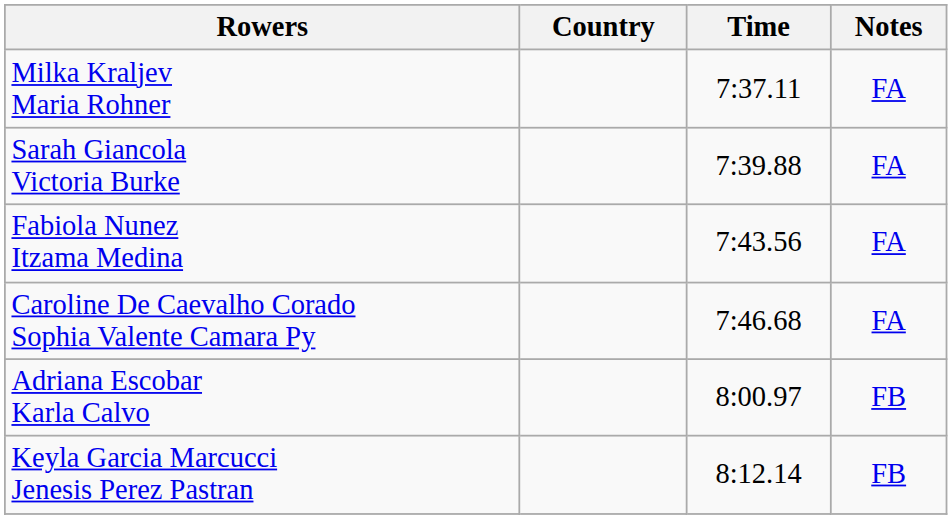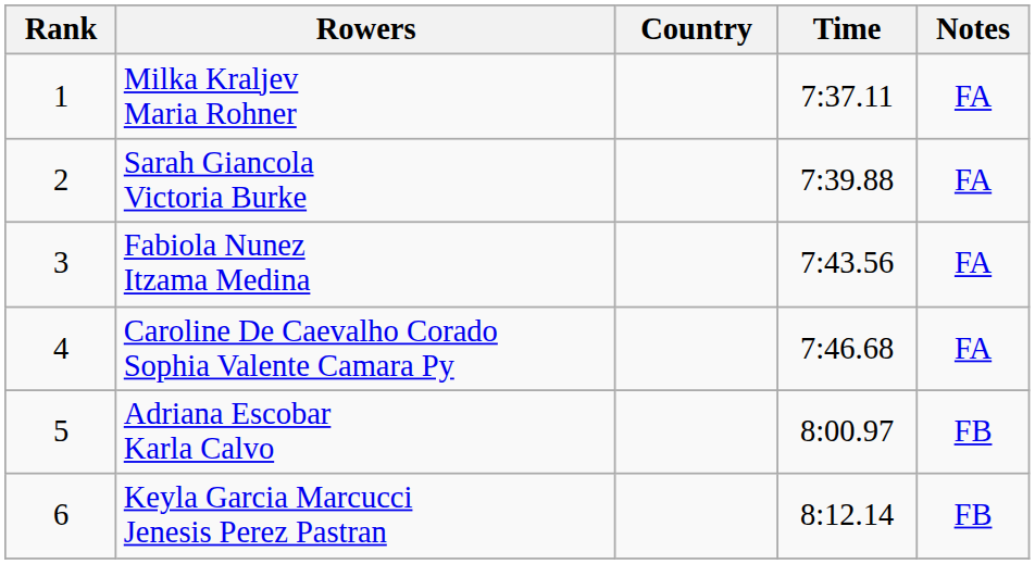 <table class="wikitable" width=60% style="text-align:center">
 <tr>
+<th>Rank</th>
 <th>Rowers</th>
 <th>Country</th>
 <th>Time</th>
 <th>Notes</th>
 </tr>
 <tr>
+<td>1</td>
 <td align=left><a href='#'>Milka Kraljev</a><br><a href='#'>Maria Rohner</a></td>
 <td align=left></td>
 <td>7:37.11</td>
 <td><a href='#'>FA</a></td>
 </tr>
 <tr>
+<td>2</td>
 <td align=left><a href='#'>Sarah Giancola</a><br><a href='#'>Victoria Burke</a></td>
 <td align=left></td>
 <td>7:39.88</td>
 <td><a href='#'>FA</a></td>
 </tr>
 <tr>
+<td>3</td>
 <td align=left><a href='#'>Fabiola Nunez</a><br><a href='#'>Itzama Medina</a></td>
 <td align=left></td>
 <td>7:43.56</td>
 <td><a href='#'>FA</a></td>
 </tr>
 <tr>
+<td>4</td>
 <td align=left><a href='#'>Caroline De Caevalho Corado</a><br><a href='#'>Sophia Valente Camara Py</a></td>
 <td align=left></td>
 <td>7:46.68</td>
 <td><a href='#'>FA</a></td>
 </tr>
 <tr>
+<td>5</td>
 <td align=left><a href='#'>Adriana Escobar</a><br><a href='#'>Karla Calvo</a></td>
 <td align=left></td>
 <td>8:00.97</td>
 <td><a href='#'>FB</a></td>
 </tr>
 <tr>
+<td>6</td>
 <td align=left><a href='#'>Keyla Garcia Marcucci</a><br><a href='#'>Jenesis Perez Pastran</a></td>
 <td align=left></td>
 <td>8:12.14</td>
 <td><a href='#'>FB</a></td>
 </tr>
 </table>
